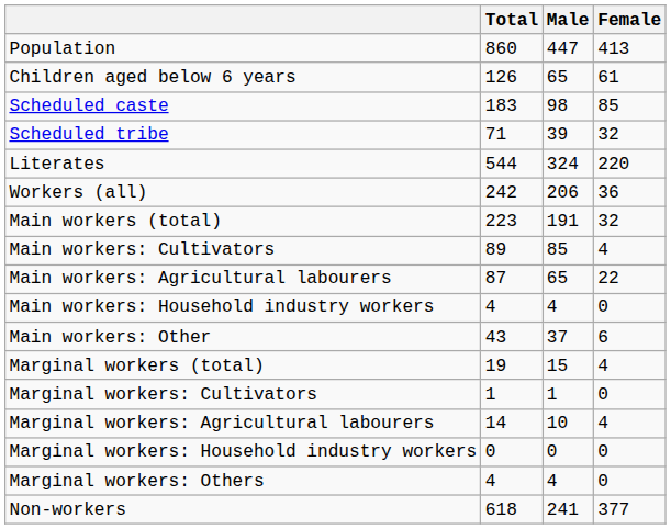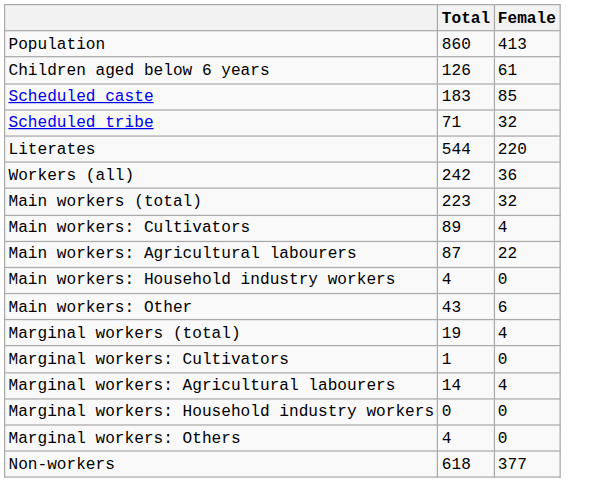 <table class="wikitable sortable">
 <tr>
 <th></th>
 <th>Total</th>
-<th>Male</th>
 <th>Female</th>
 </tr>
 <tr>
 <td>Population</td>
 <td>860</td>
-<td>447</td>
 <td>413</td>
 </tr>
 <tr>
 <td>Children aged below 6 years</td>
 <td>126</td>
-<td>65</td>
 <td>61</td>
 </tr>
 <tr>
 <td><a href='#'>Scheduled caste</a></td>
 <td>183</td>
-<td>98</td>
 <td>85</td>
 </tr>
 <tr>
 <td><a href='#'>Scheduled tribe</a></td>
 <td>71</td>
-<td>39</td>
 <td>32</td>
 </tr>
 <tr>
 <td>Literates</td>
 <td>544</td>
-<td>324</td>
 <td>220</td>
 </tr>
 <tr>
 <td>Workers (all)</td>
 <td>242</td>
-<td>206</td>
 <td>36</td>
 </tr>
 <tr>
 <td>Main workers (total)</td>
 <td>223</td>
-<td>191</td>
 <td>32</td>
 </tr>
 <tr>
 <td>Main workers: Cultivators</td>
 <td>89</td>
-<td>85</td>
 <td>4</td>
 </tr>
 <tr>
 <td>Main workers: Agricultural labourers</td>
 <td>87</td>
-<td>65</td>
 <td>22</td>
 </tr>
 <tr>
 <td>Main workers: Household industry workers</td>
-<td>4</td>
 <td>4</td>
 <td>0</td>
 </tr>
 <tr>
 <td>Main workers: Other</td>
 <td>43</td>
-<td>37</td>
 <td>6</td>
 </tr>
 <tr>
 <td>Marginal workers (total)</td>
 <td>19</td>
-<td>15</td>
 <td>4</td>
 </tr>
 <tr>
 <td>Marginal workers: Cultivators</td>
-<td>1</td>
 <td>1</td>
 <td>0</td>
 </tr>
 <tr>
 <td>Marginal workers: Agricultural labourers</td>
 <td>14</td>
-<td>10</td>
 <td>4</td>
 </tr>
 <tr>
 <td>Marginal workers: Household industry workers</td>
 <td>0</td>
 <td>0</td>
-<td>0</td>
 </tr>
 <tr>
 <td>Marginal workers: Others</td>
-<td>4</td>
 <td>4</td>
 <td>0</td>
 </tr>
 <tr>
 <td>Non-workers</td>
 <td>618</td>
-<td>241</td>
 <td>377</td>
 </tr>
 </table>
